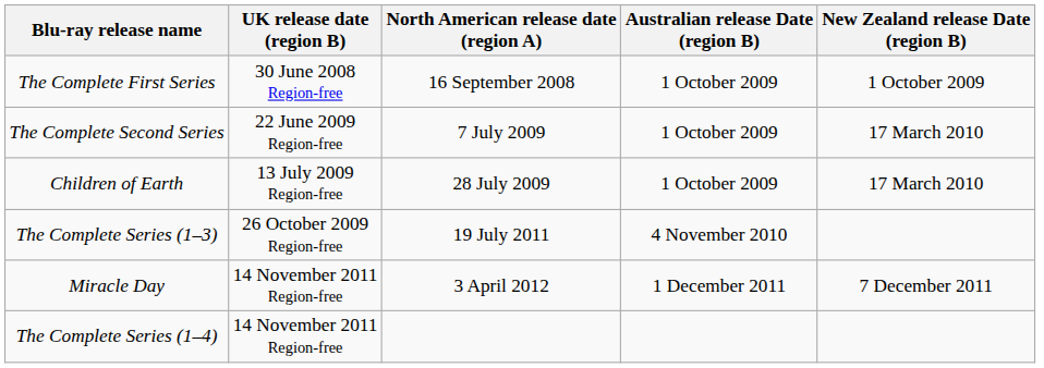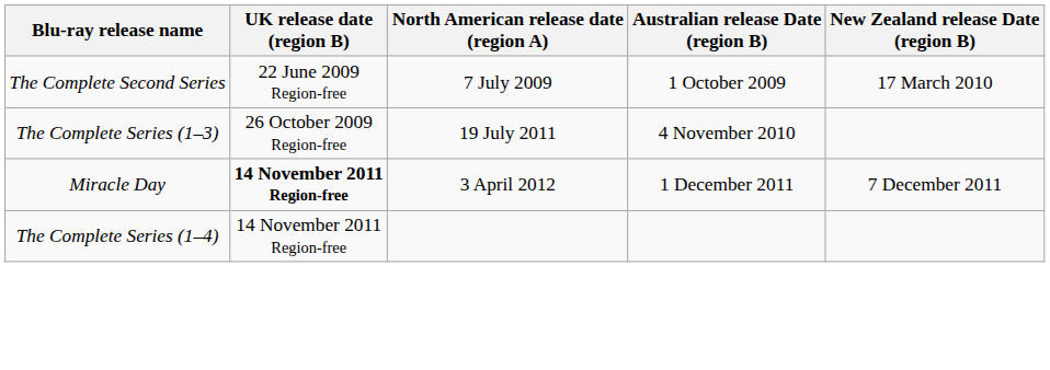 <table class="wikitable">
 <tr>
 <th>Blu-ray release name</th>
 <th>UK release date<br>(region B)</th>
 <th>North American release date<br>(region A)</th>
 <th>Australian release Date<br>(region B)</th>
 <th>New Zealand release Date<br>(region B)</th>
 </tr>
 <tr style="text-align:center;">
-<td><em>The Complete First Series</em></td>
-<td>30 June 2008<br><small><a href='#'>Region-free</a></small></td>
-<td>16 September 2008</td>
-<td>1 October 2009</td>
-<td>1 October 2009</td>
-</tr>
-<tr style="text-align:center;">
 <td><em>The Complete Second Series</em></td>
 <td>22 June 2009<br><small>Region-free</small></td>
 <td>7 July 2009</td>
-<td>1 October 2009</td>
-<td>17 March 2010</td>
-</tr>
-<tr style="text-align:center;">
-<td><em>Children of Earth</em></td>
-<td>13 July 2009<br><small>Region-free</small></td>
-<td>28 July 2009</td>
 <td>1 October 2009</td>
 <td>17 March 2010</td>
 </tr>
 <tr style="text-align:center;">
 <td><em>The Complete Series (1–3)</em></td>
 <td>26 October 2009<br><small>Region-free </small></td>
 <td>19 July 2011</td>
 <td>4 November 2010</td>
 <td></td>
 </tr>
 <tr style="text-align:center;">
 <td><em>Miracle Day</em></td>
-<td>14 November 2011<br><small>Region-free</small></td>
+<td><strong>14 November 2011<br><small>Region-free</small></strong></td>
 <td>3 April 2012</td>
 <td>1 December 2011</td>
 <td>7 December 2011</td>
 </tr>
 <tr style="text-align:center;">
 <td><em>The Complete Series (1–4)</em></td>
 <td>14 November 2011<br><small>Region-free</small></td>
 <td></td>
 <td></td>
 <td></td>
 </tr>
 </table>
